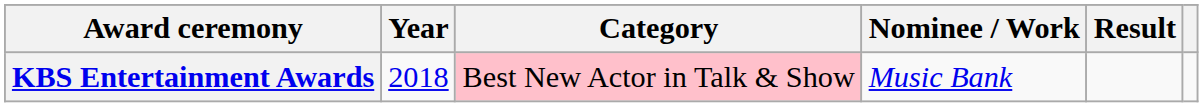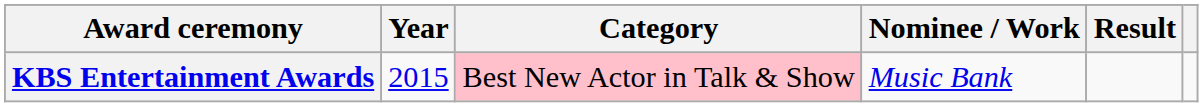 <table class="wikitable plainrowheaders sortable">
 <tr>
 <th scope="col">Award ceremony</th>
 <th scope="col">Year</th>
 <th scope="col">Category</th>
 <th scope="col">Nominee / Work</th>
 <th scope="col">Result</th>
 <th scope="col" class="unsortable"></th>
 </tr>
 <tr>
 <th scope="row"><a href='#'>KBS Entertainment Awards</a></th>
-<td style="text-align:center"><a href='#'>2018</a></td>
+<td style="text-align:center"><a href='#'>2015</a></td>
 <td style="background: pink;">Best New Actor in Talk & Show</td>
 <td><em><a href='#'>Music Bank</a></em></td>
 <td></td>
 <td style="text-align:center"></td>
 </tr>
 </table>
